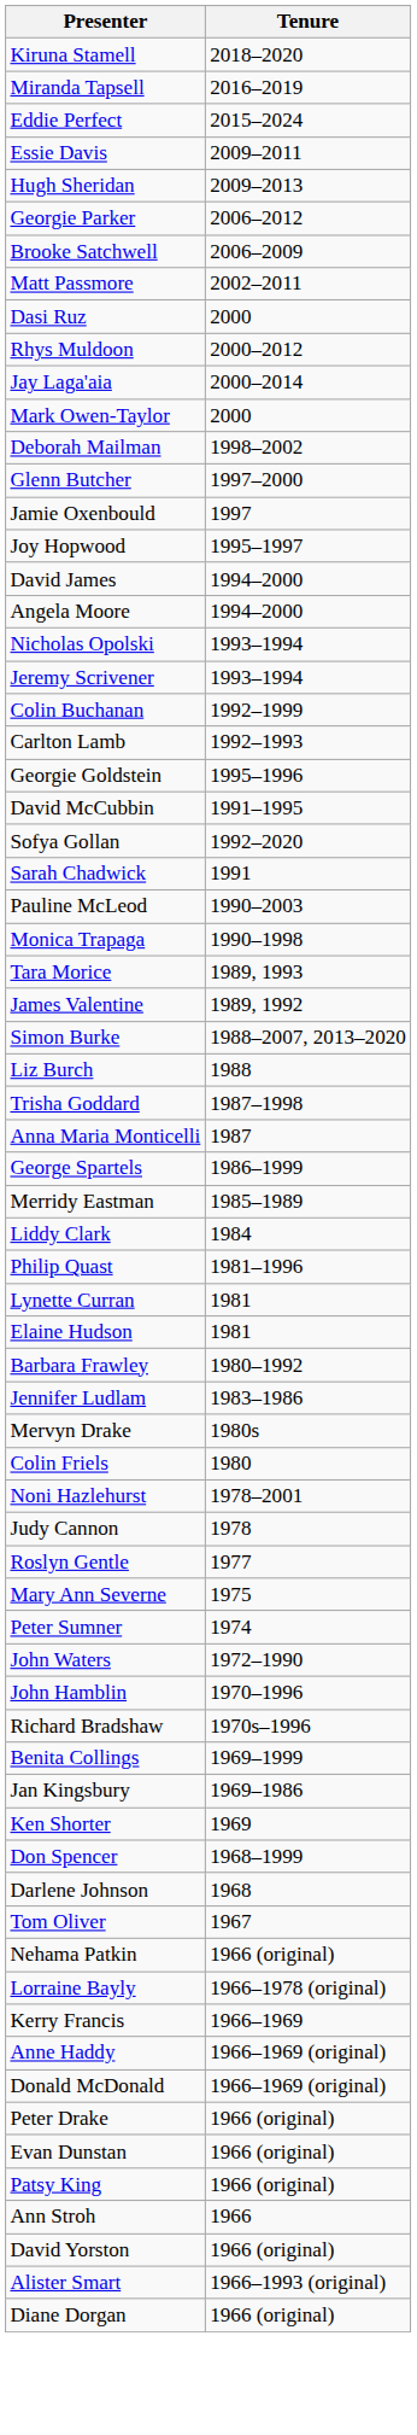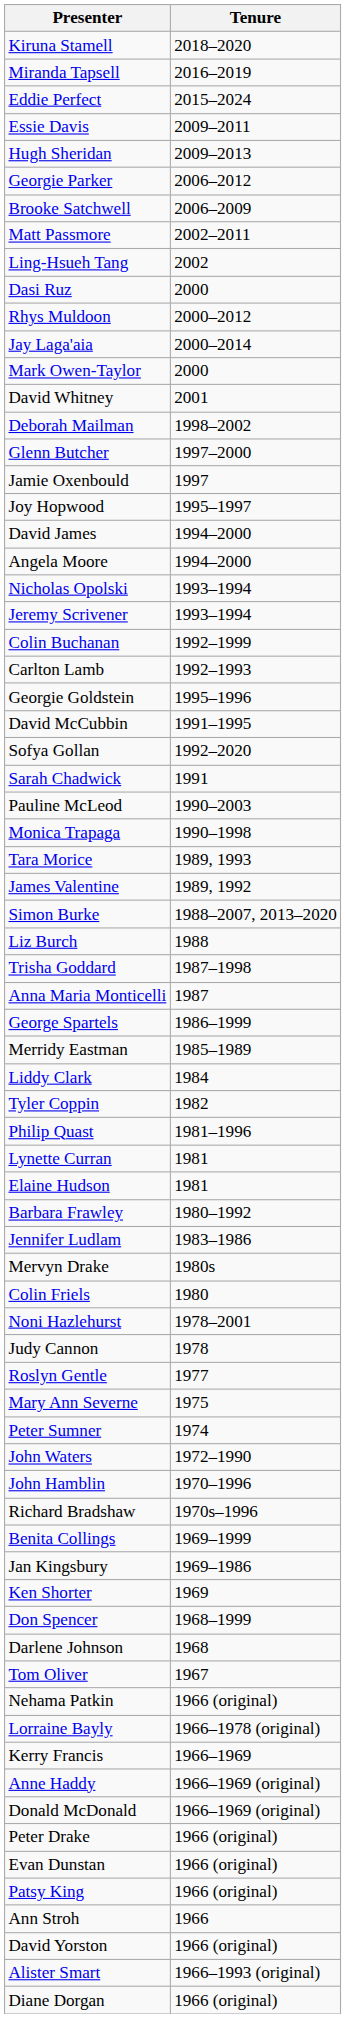 <table class="wikitable">
 <tr>
 <th>Presenter</th>
 <th>Tenure</th>
 </tr>
 <tr>
 <td><a href='#'>Kiruna Stamell</a></td>
 <td>2018–2020</td>
 </tr>
 <tr>
 <td><a href='#'>Miranda Tapsell</a></td>
 <td>2016–2019</td>
 </tr>
 <tr>
 <td><a href='#'>Eddie Perfect</a></td>
 <td>2015–2024</td>
 </tr>
 <tr>
 <td><a href='#'>Essie Davis</a></td>
 <td>2009–2011</td>
 </tr>
 <tr>
 <td><a href='#'>Hugh Sheridan</a></td>
 <td>2009–2013</td>
 </tr>
 <tr>
 <td><a href='#'>Georgie Parker</a></td>
 <td>2006–2012</td>
 </tr>
 <tr>
 <td><a href='#'>Brooke Satchwell</a></td>
 <td>2006–2009</td>
 </tr>
 <tr>
 <td><a href='#'>Matt Passmore</a></td>
 <td>2002–2011</td>
 </tr>
 <tr>
+<td><a href='#'>Ling-Hsueh Tang</a></td>
+<td>2002</td>
+</tr>
+<tr>
 <td><a href='#'>Dasi Ruz</a></td>
 <td>2000</td>
 </tr>
 <tr>
 <td><a href='#'>Rhys Muldoon</a></td>
 <td>2000–2012</td>
 </tr>
 <tr>
 <td><a href='#'>Jay Laga'aia</a></td>
 <td>2000–2014</td>
 </tr>
 <tr>
 <td><a href='#'>Mark Owen-Taylor</a></td>
 <td>2000</td>
+</tr>
+<tr>
+<td>David Whitney</td>
+<td>2001</td>
 </tr>
 <tr>
 <td><a href='#'>Deborah Mailman</a></td>
 <td>1998–2002</td>
 </tr>
 <tr>
 <td><a href='#'>Glenn Butcher</a></td>
 <td>1997–2000</td>
 </tr>
 <tr>
 <td>Jamie Oxenbould</td>
 <td>1997</td>
 </tr>
 <tr>
 <td>Joy Hopwood</td>
 <td>1995–1997</td>
 </tr>
 <tr>
 <td>David James</td>
 <td>1994–2000</td>
 </tr>
 <tr>
 <td>Angela Moore</td>
 <td>1994–2000</td>
 </tr>
 <tr>
 <td><a href='#'>Nicholas Opolski</a></td>
 <td>1993–1994</td>
 </tr>
 <tr>
 <td><a href='#'>Jeremy Scrivener</a></td>
 <td>1993–1994</td>
 </tr>
 <tr>
 <td><a href='#'>Colin Buchanan</a></td>
 <td>1992–1999</td>
 </tr>
 <tr>
 <td>Carlton Lamb</td>
 <td>1992–1993</td>
 </tr>
 <tr>
 <td>Georgie Goldstein</td>
 <td>1995–1996</td>
 </tr>
 <tr>
 <td>David McCubbin</td>
 <td>1991–1995</td>
 </tr>
 <tr>
 <td>Sofya Gollan</td>
 <td>1992–2020</td>
 </tr>
 <tr>
 <td><a href='#'>Sarah Chadwick</a></td>
 <td>1991</td>
 </tr>
 <tr>
 <td>Pauline McLeod</td>
 <td>1990–2003</td>
 </tr>
 <tr>
 <td><a href='#'>Monica Trapaga</a></td>
 <td>1990–1998</td>
 </tr>
 <tr>
 <td><a href='#'>Tara Morice</a></td>
 <td>1989, 1993</td>
 </tr>
 <tr>
 <td><a href='#'>James Valentine</a></td>
 <td>1989, 1992</td>
 </tr>
 <tr>
 <td><a href='#'>Simon Burke</a></td>
 <td>1988–2007, 2013–2020</td>
 </tr>
 <tr>
 <td><a href='#'>Liz Burch</a></td>
 <td>1988</td>
 </tr>
 <tr>
 <td><a href='#'>Trisha Goddard</a></td>
 <td>1987–1998</td>
 </tr>
 <tr>
 <td><a href='#'>Anna Maria Monticelli</a></td>
 <td>1987</td>
 </tr>
 <tr>
 <td><a href='#'>George Spartels</a></td>
 <td>1986–1999</td>
 </tr>
 <tr>
 <td>Merridy Eastman</td>
 <td>1985–1989</td>
 </tr>
 <tr>
 <td><a href='#'>Liddy Clark</a></td>
 <td>1984</td>
+</tr>
+<tr>
+<td><a href='#'>Tyler Coppin</a></td>
+<td>1982</td>
 </tr>
 <tr>
 <td><a href='#'>Philip Quast</a></td>
 <td>1981–1996</td>
 </tr>
 <tr>
 <td><a href='#'>Lynette Curran</a></td>
 <td>1981</td>
 </tr>
 <tr>
 <td><a href='#'>Elaine Hudson</a></td>
 <td>1981</td>
 </tr>
 <tr>
 <td><a href='#'>Barbara Frawley</a></td>
 <td>1980–1992</td>
 </tr>
 <tr>
 <td><a href='#'>Jennifer Ludlam</a></td>
 <td>1983–1986</td>
 </tr>
 <tr>
 <td>Mervyn Drake</td>
 <td>1980s</td>
 </tr>
 <tr>
 <td><a href='#'>Colin Friels</a></td>
 <td>1980</td>
 </tr>
 <tr>
 <td><a href='#'>Noni Hazlehurst</a></td>
 <td>1978–2001</td>
 </tr>
 <tr>
 <td>Judy Cannon</td>
 <td>1978</td>
 </tr>
 <tr>
 <td><a href='#'>Roslyn Gentle</a></td>
 <td>1977</td>
 </tr>
 <tr>
 <td><a href='#'>Mary Ann Severne</a></td>
 <td>1975</td>
 </tr>
 <tr>
 <td><a href='#'>Peter Sumner</a></td>
 <td>1974</td>
 </tr>
 <tr>
 <td><a href='#'>John Waters</a></td>
 <td>1972–1990</td>
 </tr>
 <tr>
 <td><a href='#'>John Hamblin</a></td>
 <td>1970–1996</td>
 </tr>
 <tr>
 <td>Richard Bradshaw</td>
 <td>1970s–1996</td>
 </tr>
 <tr>
 <td><a href='#'>Benita Collings</a></td>
 <td>1969–1999</td>
 </tr>
 <tr>
 <td>Jan Kingsbury</td>
 <td>1969–1986</td>
 </tr>
 <tr>
 <td><a href='#'>Ken Shorter</a></td>
 <td>1969</td>
 </tr>
 <tr>
 <td><a href='#'>Don Spencer</a></td>
 <td>1968–1999</td>
 </tr>
 <tr>
 <td>Darlene Johnson</td>
 <td>1968</td>
 </tr>
 <tr>
 <td><a href='#'>Tom Oliver</a></td>
 <td>1967</td>
 </tr>
 <tr>
 <td>Nehama Patkin</td>
 <td>1966 (original)</td>
 </tr>
 <tr>
 <td><a href='#'>Lorraine Bayly</a></td>
 <td>1966–1978 (original)</td>
 </tr>
 <tr>
 <td>Kerry Francis</td>
 <td>1966–1969</td>
 </tr>
 <tr>
 <td><a href='#'>Anne Haddy</a></td>
 <td>1966–1969 (original)</td>
 </tr>
 <tr>
 <td>Donald McDonald</td>
 <td>1966–1969 (original)</td>
 </tr>
 <tr>
 <td>Peter Drake</td>
 <td>1966 (original)</td>
 </tr>
 <tr>
 <td>Evan Dunstan</td>
 <td>1966 (original)</td>
 </tr>
 <tr>
 <td><a href='#'>Patsy King</a></td>
 <td>1966 (original)</td>
 </tr>
 <tr>
 <td>Ann Stroh</td>
 <td>1966</td>
 </tr>
 <tr>
 <td>David Yorston</td>
 <td>1966 (original)</td>
 </tr>
 <tr>
 <td><a href='#'>Alister Smart</a></td>
 <td>1966–1993 (original)</td>
 </tr>
 <tr>
 <td>Diane Dorgan</td>
 <td>1966 (original)</td>
 </tr>
 </table>
